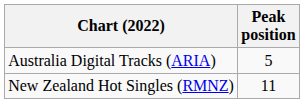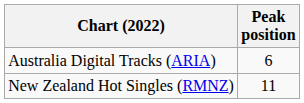 <table class="wikitable sortable">
 <tr>
 <th scope="col">Chart (2022)</th>
 <th scope="col">Peak<br>position</th>
 </tr>
 <tr>
 <td>Australia Digital Tracks (<a href='#'>ARIA</a>)</td>
-<td align="center">5</td>
+<td align="center">6</td>
 </tr>
 <tr>
 <td>New Zealand Hot Singles (<a href='#'>RMNZ</a>)</td>
 <td align="center">11</td>
 </tr>
 </table>
